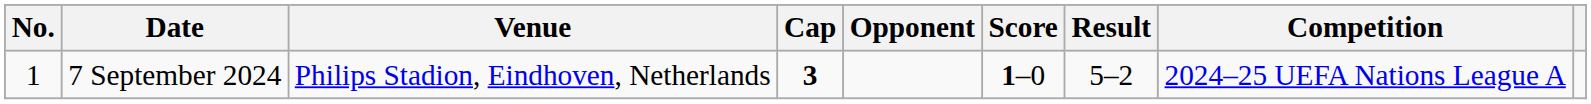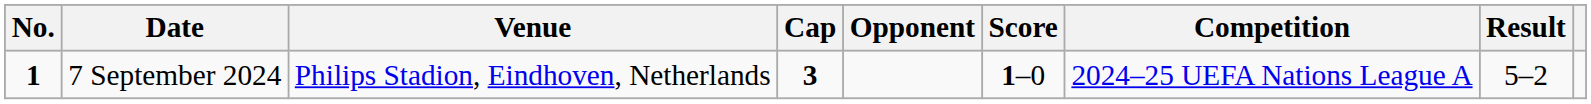 <table class="wikitable sortable">
 <tr>
 <th>No.</th>
 <th>Date</th>
 <th>Venue</th>
 <th>Cap</th>
 <th>Opponent</th>
 <th>Score</th>
+<th>Competition</th>
 <th>Result</th>
-<th>Competition</th>
 <th></th>
 </tr>
 <tr>
-<td align="center">1</td>
+<td align="center"><strong>1</strong></td>
 <td>7 September 2024</td>
 <td><a href='#'>Philips Stadion</a>, <a href='#'>Eindhoven</a>, Netherlands</td>
 <td align="center"><strong>3</strong></td>
 <td></td>
 <td align="center"><strong>1</strong>–0</td>
+<td><a href='#'>2024–25 UEFA Nations League A</a></td>
 <td align="center">5–2</td>
-<td><a href='#'>2024–25 UEFA Nations League A</a></td>
 <td align="center"></td>
 </tr>
 </table>
